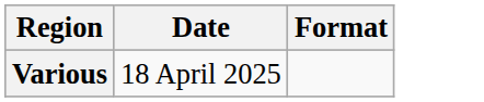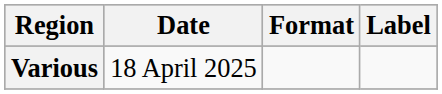 <table class="wikitable plainrowheaders">
 <tr>
 <th scope="col">Region</th>
 <th scope="col">Date</th>
 <th scope="col">Format</th>
+<th scope="col">Label</th>
 </tr>
 <tr>
 <th scope="row">Various</th>
 <td>18 April 2025</td>
 <td></td>
+<td></td>
 </tr>
 </table>
